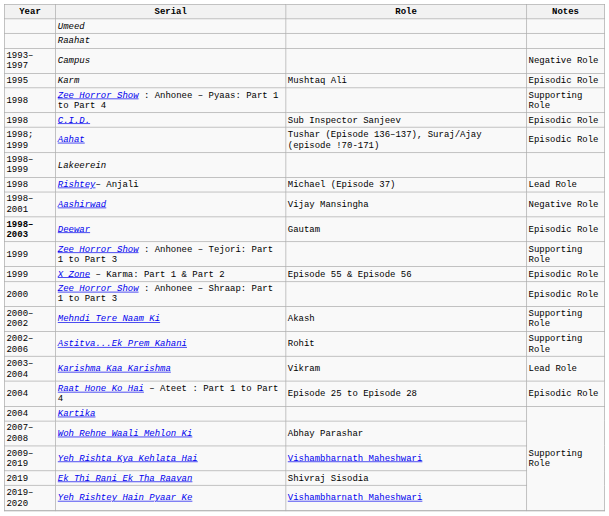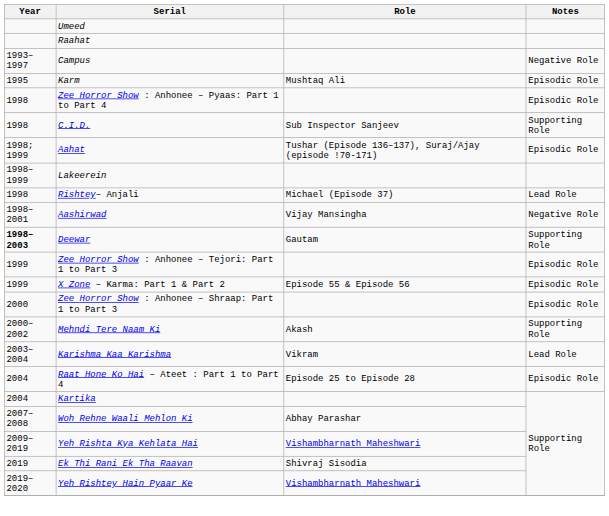 <table class="wikitable sortable">
 <tr>
 <th>Year</th>
 <th>Serial</th>
 <th>Role</th>
 <th>Notes</th>
 </tr>
 <tr>
 <td></td>
 <td><em>Umeed</em></td>
 <td></td>
 <td></td>
 </tr>
 <tr>
 <td></td>
 <td><em>Raahat</em></td>
 <td></td>
 <td></td>
 </tr>
 <tr>
 <td>1993–1997</td>
 <td><em>Campus</em></td>
 <td></td>
 <td>Negative Role</td>
 </tr>
 <tr>
 <td>1995</td>
 <td><em>Karm</em></td>
 <td>Mushtaq Ali</td>
 <td>Episodic Role</td>
 </tr>
 <tr>
 <td>1998</td>
 <td><em><a href='#'>Zee Horror Show</a></em> : Anhonee – Pyaas: Part 1 to Part 4</td>
 <td></td>
-<td>Supporting Role</td>
+<td>Episodic Role</td>
 </tr>
 <tr>
 <td>1998</td>
 <td><em><a href='#'>C.I.D.</a></em></td>
 <td>Sub Inspector Sanjeev</td>
-<td>Episodic Role</td>
+<td>Supporting Role</td>
 </tr>
 <tr>
 <td>1998; 1999</td>
 <td><em><a href='#'>Aahat</a></em></td>
 <td>Tushar (Episode 136–137), Suraj/Ajay (episode !70-171)</td>
 <td>Episodic Role</td>
 </tr>
 <tr>
 <td>1998–1999</td>
 <td><em>Lakeerein</em></td>
 <td></td>
 <td></td>
 </tr>
 <tr>
 <td>1998</td>
 <td><em><a href='#'>Rishtey</a></em>–  Anjali</td>
 <td>Michael (Episode 37)</td>
 <td>Lead Role</td>
 </tr>
 <tr>
 <td>1998–2001</td>
 <td><em><a href='#'>Aashirwad</a></em></td>
 <td>Vijay Mansingha</td>
 <td>Negative Role</td>
 </tr>
 <tr>
 <td><strong>1998–2003</strong></td>
 <td><em><a href='#'>Deewar</a></em></td>
 <td>Gautam</td>
-<td>Episodic Role</td>
+<td>Supporting Role</td>
 </tr>
 <tr>
 <td>1999</td>
 <td><em><a href='#'>Zee Horror Show</a></em> : Anhonee – Tejori: Part 1 to Part 3</td>
 <td></td>
-<td>Supporting Role</td>
+<td>Episodic Role</td>
 </tr>
 <tr>
 <td>1999</td>
 <td><em><a href='#'>X Zone</a></em> – Karma: Part 1 & Part 2</td>
 <td>Episode 55 & Episode 56</td>
 <td>Episodic Role</td>
 </tr>
 <tr>
 <td>2000</td>
 <td><em><a href='#'>Zee Horror Show</a></em> : Anhonee – Shraap: Part 1 to Part 3</td>
 <td></td>
 <td>Episodic Role</td>
 </tr>
 <tr>
 <td>2000–2002</td>
 <td><em><a href='#'>Mehndi Tere Naam Ki</a></em></td>
 <td>Akash</td>
-<td>Supporting Role</td>
-</tr>
-<tr>
-<td>2002–2006</td>
-<td><em><a href='#'>Astitva...Ek Prem Kahani</a></em></td>
-<td>Rohit</td>
 <td>Supporting Role</td>
 </tr>
 <tr>
 <td>2003–2004</td>
 <td><em><a href='#'>Karishma Kaa Karishma</a></em></td>
 <td>Vikram</td>
 <td>Lead Role</td>
 </tr>
 <tr>
 <td>2004</td>
 <td><em><a href='#'>Raat Hone Ko Hai</a></em> – Ateet : Part 1 to Part 4</td>
 <td>Episode 25 to Episode 28</td>
 <td>Episodic Role</td>
 </tr>
 <tr>
 <td>2004</td>
 <td><em><a href='#'>Kartika</a></em></td>
 <td></td>
 <td rowspan = "5">Supporting Role</td>
 </tr>
 <tr>
 <td>2007–2008</td>
 <td><em><a href='#'>Woh Rehne Waali Mehlon Ki</a></em></td>
 <td>Abhay Parashar</td>
 </tr>
 <tr>
 <td>2009–2019</td>
 <td><em><a href='#'>Yeh Rishta Kya Kehlata Hai</a></em></td>
 <td><a href='#'>Vishambharnath Maheshwari</a></td>
 </tr>
 <tr>
 <td>2019</td>
 <td><em><a href='#'>Ek Thi Rani Ek Tha Raavan</a></em></td>
 <td>Shivraj Sisodia</td>
 </tr>
 <tr>
 <td>2019–2020</td>
 <td><em><a href='#'>Yeh Rishtey Hain Pyaar Ke</a></em></td>
 <td><a href='#'>Vishambharnath Maheshwari</a></td>
 </tr>
 <tr>
 </tr>
 </table>
